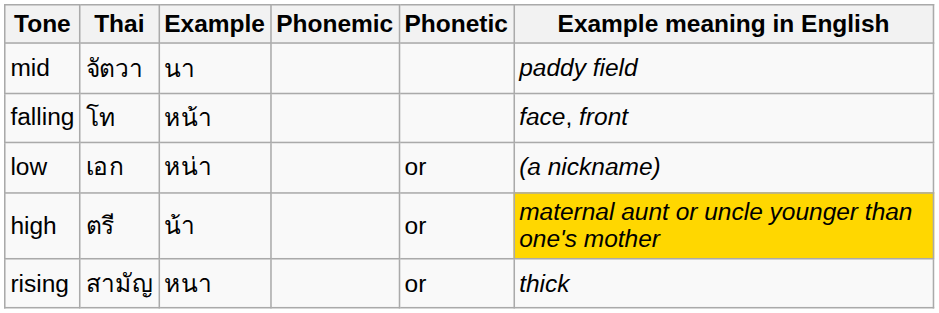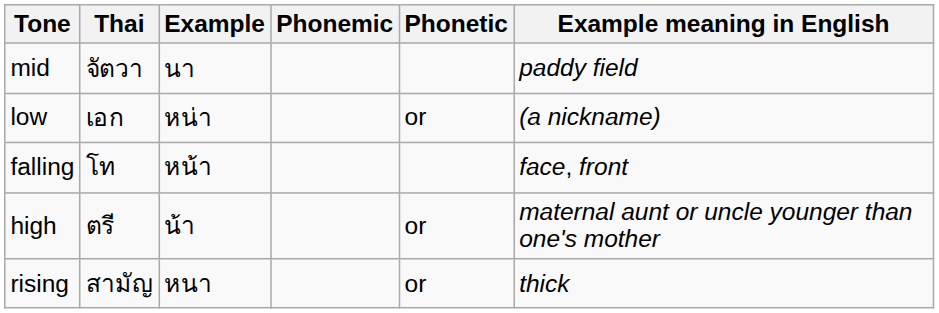 <table class=wikitable>
 <tr>
 <th>Tone</th>
 <th>Thai</th>
 <th>Example</th>
 <th>Phonemic</th>
 <th>Phonetic</th>
 <th>Example meaning in English</th>
 </tr>
 <tr>
 <td>mid</td>
 <td>จัตวา</td>
 <td>นา</td>
 <td></td>
 <td></td>
 <td><em>paddy field</em></td>
 </tr>
 <tr>
+<td>low</td>
+<td>เอก</td>
+<td>หน่า</td>
+<td></td>
+<td> or </td>
+<td><em>(a nickname)</em></td>
+</tr>
+<tr>
 <td>falling</td>
 <td>โท</td>
 <td>หน้า</td>
 <td></td>
 <td></td>
 <td><em>face</em>, <em>front</em></td>
 </tr>
 <tr>
-<td>low</td>
-<td>เอก</td>
-<td>หน่า</td>
-<td></td>
-<td> or </td>
-<td><em>(a nickname)</em></td>
-</tr>
-<tr>
 <td>high</td>
 <td>ตรี</td>
 <td>น้า</td>
 <td></td>
 <td> or </td>
-<td style="background: gold;"><em>maternal aunt or uncle younger than one's mother</em></td>
+<td><em>maternal aunt or uncle younger than one's mother</em></td>
 </tr>
 <tr>
 <td>rising</td>
 <td>สามัญ</td>
 <td>หนา</td>
 <td></td>
 <td> or </td>
 <td><em>thick</em></td>
 </tr>
 </table>
